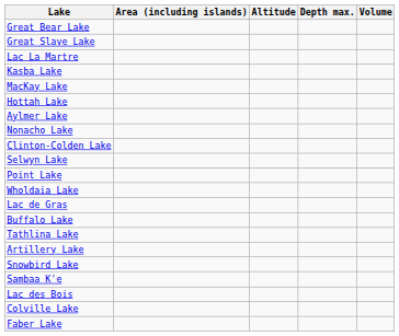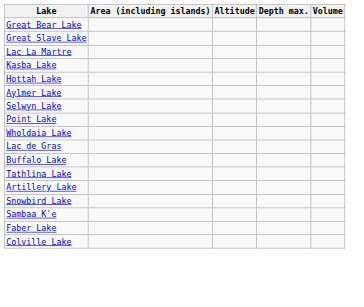 <table class="wikitable">
 <tr>
 <th>Lake</th>
 <th>Area (including islands)</th>
 <th>Altitude</th>
 <th>Depth max.</th>
 <th>Volume</th>
 </tr>
 <tr>
 <td><a href='#'>Great Bear Lake</a></td>
 <td style="text-align: right"></td>
 <td style="text-align: right"></td>
 <td style="text-align: right"></td>
 <td style="text-align: right"></td>
 </tr>
 <tr>
 <td><a href='#'>Great Slave Lake</a></td>
 <td style="text-align: right"></td>
 <td style="text-align: right"></td>
 <td style="text-align: right"></td>
 <td style="text-align: right"></td>
 </tr>
 <tr>
 <td><a href='#'>Lac La Martre</a></td>
 <td style="text-align: right"></td>
 <td style="text-align: right"></td>
 <td style="text-align: right"></td>
 <td style="text-align: right"></td>
 </tr>
 <tr>
 <td><a href='#'>Kasba Lake</a></td>
 <td style="text-align: right"></td>
 <td style="text-align: right"></td>
 <td style="text-align: right"></td>
 <td style="text-align: right"></td>
 </tr>
 <tr>
-<td><a href='#'>MacKay Lake</a></td>
-<td style="text-align: right"></td>
-<td style="text-align: right"></td>
-<td style="text-align: right"></td>
-<td style="text-align: right"></td>
-</tr>
-<tr>
 <td><a href='#'>Hottah Lake</a></td>
 <td style="text-align: right"></td>
 <td style="text-align: right"></td>
 <td style="text-align: right"></td>
 <td style="text-align: right"></td>
 </tr>
 <tr>
 <td><a href='#'>Aylmer Lake</a></td>
-<td style="text-align: right"></td>
-<td style="text-align: right"></td>
-<td style="text-align: right"></td>
-<td style="text-align: right"></td>
-</tr>
-<tr>
-<td><a href='#'>Nonacho Lake</a></td>
-<td style="text-align: right"></td>
-<td style="text-align: right"></td>
-<td style="text-align: right"></td>
-<td style="text-align: right"></td>
-</tr>
-<tr>
-<td><a href='#'>Clinton-Colden Lake</a></td>
 <td style="text-align: right"></td>
 <td style="text-align: right"></td>
 <td style="text-align: right"></td>
 <td style="text-align: right"></td>
 </tr>
 <tr>
 <td><a href='#'>Selwyn Lake</a></td>
 <td style="text-align: right"></td>
 <td style="text-align: right"></td>
 <td style="text-align: right"></td>
 <td style="text-align: right"></td>
 </tr>
 <tr>
 <td><a href='#'>Point Lake</a></td>
 <td style="text-align: right"></td>
 <td style="text-align: right"></td>
 <td style="text-align: right"></td>
 <td style="text-align: right"></td>
 </tr>
 <tr>
 <td><a href='#'>Wholdaia Lake</a></td>
 <td style="text-align: right"></td>
 <td style="text-align: right"></td>
 <td style="text-align: right"></td>
 <td style="text-align: right"></td>
 </tr>
 <tr>
 <td><a href='#'>Lac de Gras</a></td>
 <td style="text-align: right"></td>
 <td style="text-align: right"></td>
 <td style="text-align: right"></td>
 <td style="text-align: right"></td>
 </tr>
 <tr>
 <td><a href='#'>Buffalo Lake</a></td>
 <td style="text-align: right"></td>
 <td style="text-align: right"></td>
 <td style="text-align: right"></td>
 <td style="text-align: right"></td>
 </tr>
 <tr>
 <td><a href='#'>Tathlina Lake</a></td>
 <td style="text-align: right"></td>
 <td style="text-align: right"></td>
 <td style="text-align: right"></td>
 <td style="text-align: right"></td>
 </tr>
 <tr>
 <td><a href='#'>Artillery Lake</a></td>
 <td style="text-align: right"></td>
 <td style="text-align: right"></td>
 <td style="text-align: right"></td>
 <td style="text-align: right"></td>
 </tr>
 <tr>
 <td><a href='#'>Snowbird Lake</a></td>
 <td style="text-align: right"></td>
 <td style="text-align: right"></td>
 <td style="text-align: right"></td>
 <td style="text-align: right"></td>
 </tr>
 <tr>
 <td><a href='#'>Sambaa K'e</a></td>
 <td style="text-align: right"></td>
 <td style="text-align: right"></td>
 <td style="text-align: right"></td>
 <td style="text-align: right"></td>
 </tr>
 <tr>
-<td><a href='#'>Lac des Bois</a></td>
+<td><a href='#'>Faber Lake</a></td>
 <td style="text-align: right"></td>
 <td style="text-align: right"></td>
 <td style="text-align: right"></td>
 <td style="text-align: right"></td>
 </tr>
 <tr>
 <td><a href='#'>Colville Lake</a></td>
 <td style="text-align: right"></td>
 <td style="text-align: right"></td>
 <td style="text-align: right"></td>
 <td style="text-align: right"></td>
 </tr>
-<tr>
-<td><a href='#'>Faber Lake</a></td>
-<td style="text-align: right"></td>
-<td style="text-align: right"></td>
-<td style="text-align: right"></td>
-<td style="text-align: right"></td>
-</tr>
 </table>
